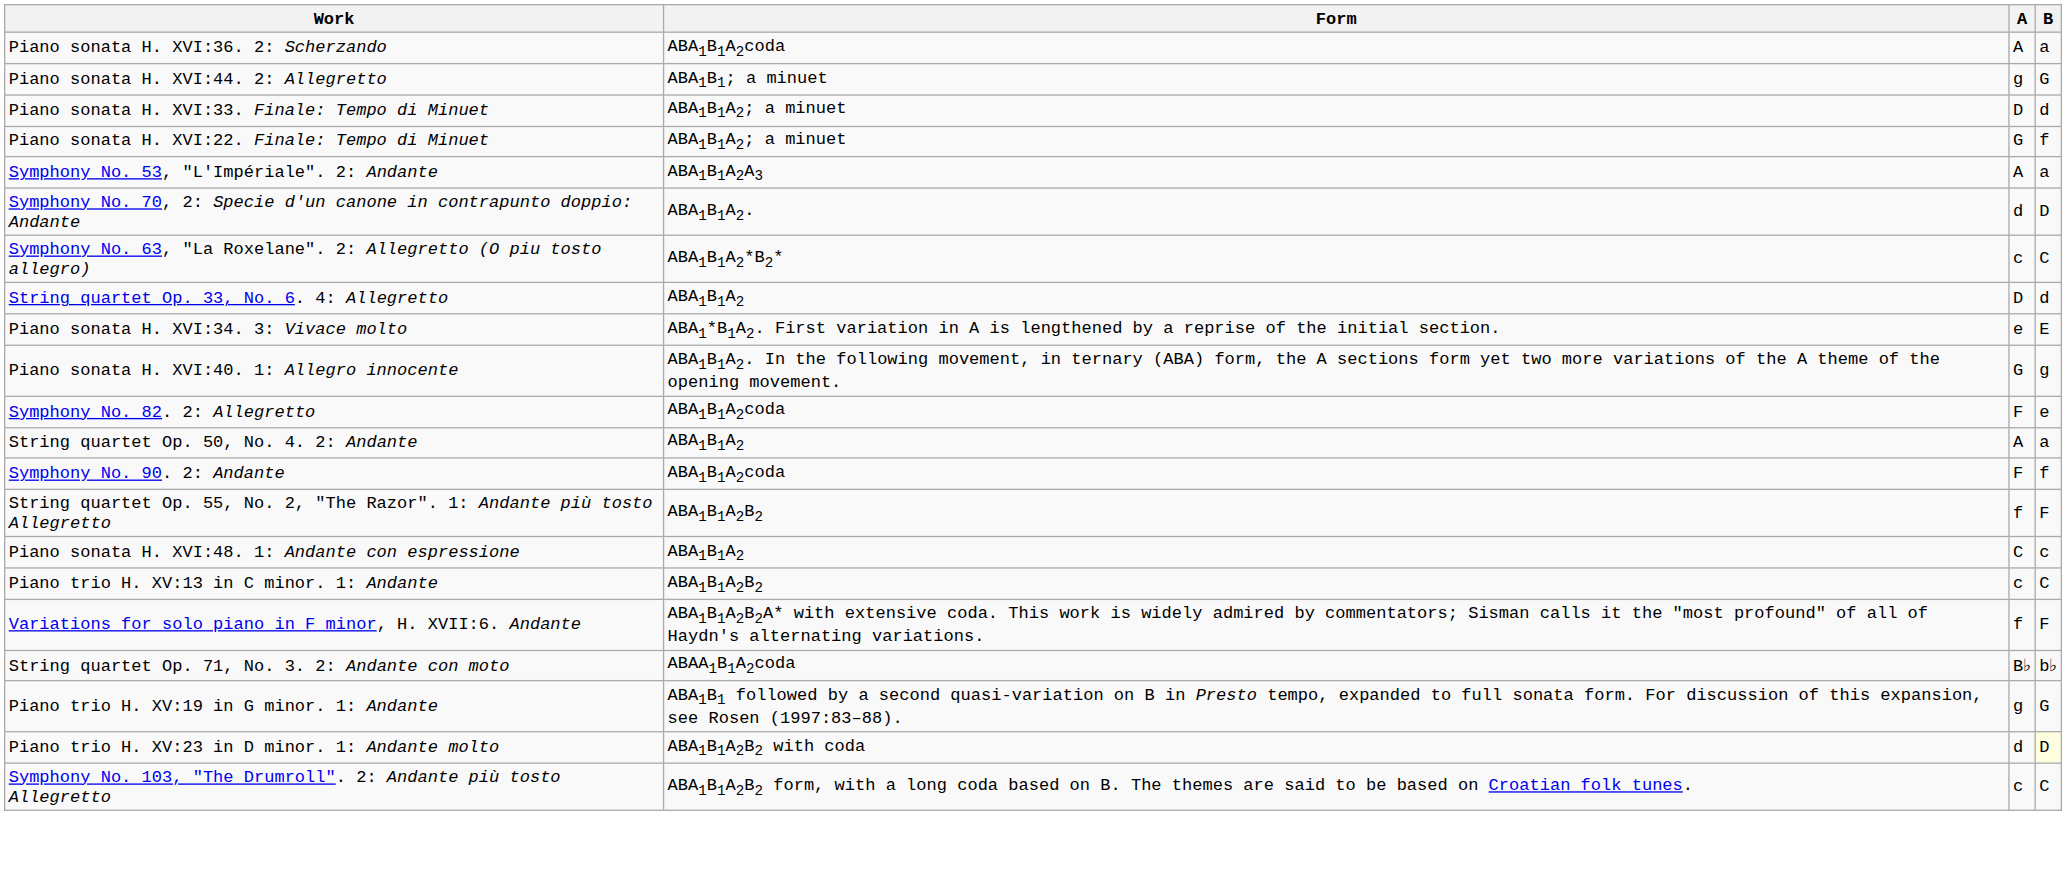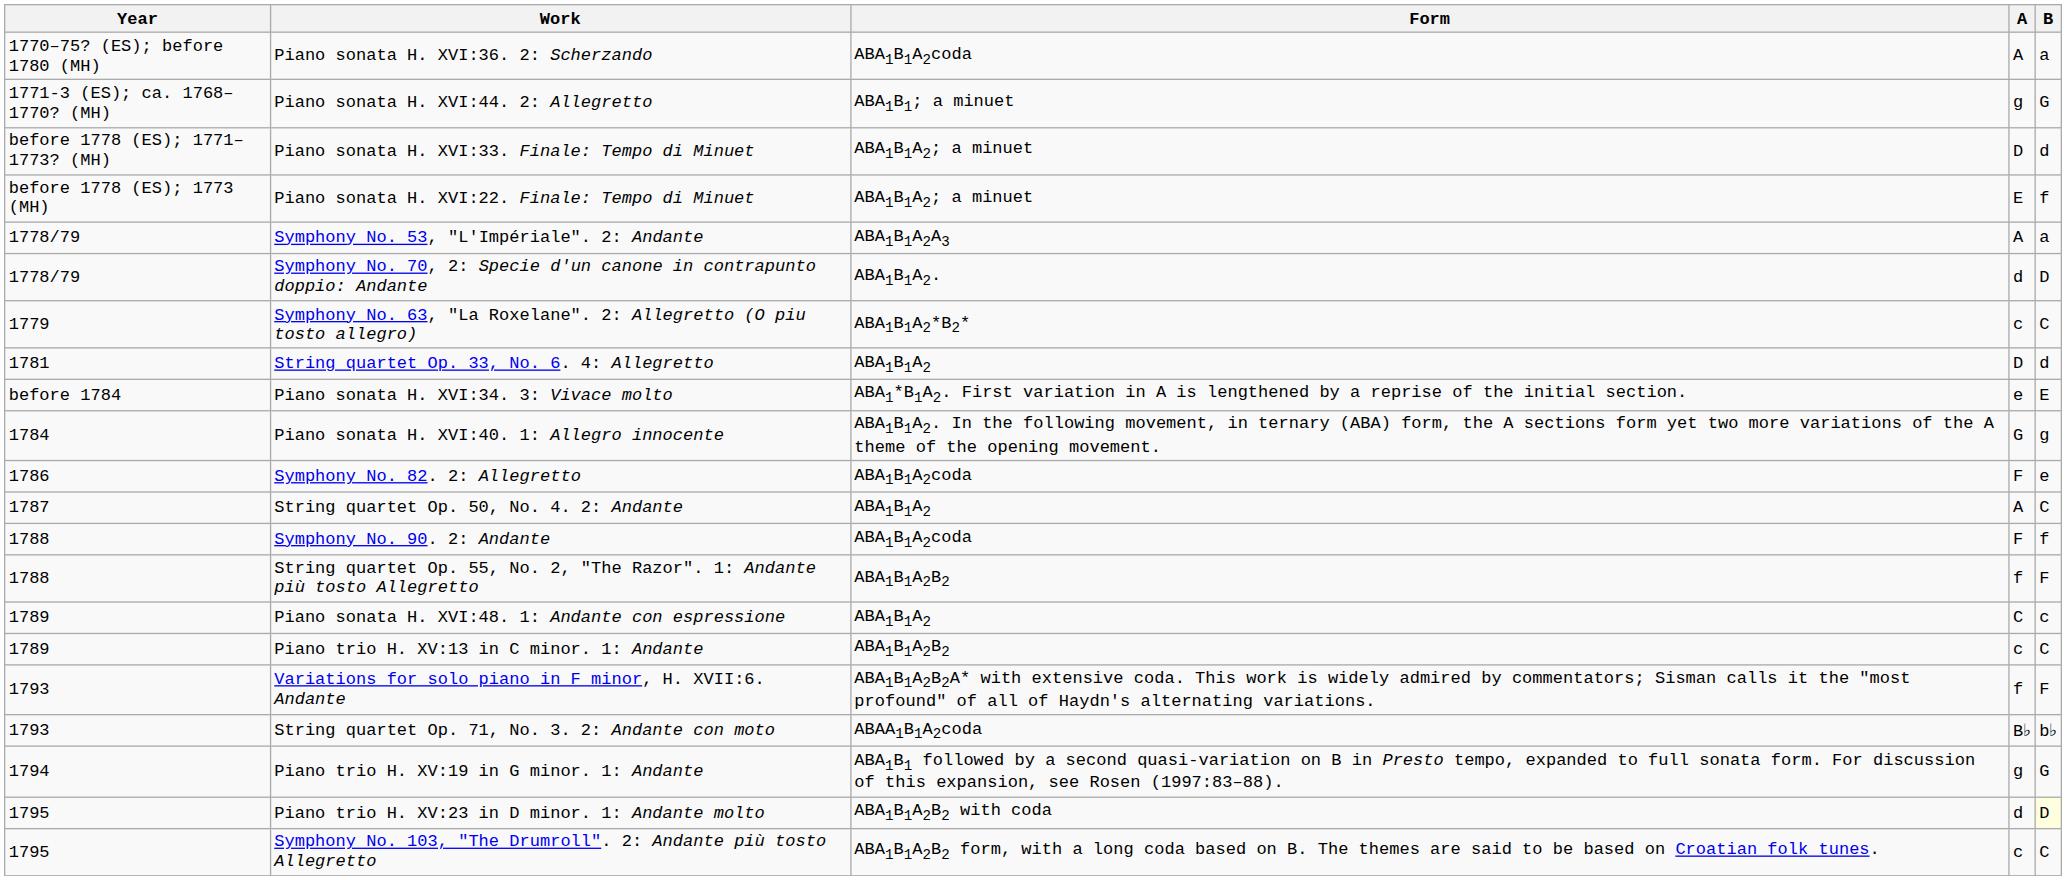 <table class="wikitable">
 <tr>
+<th>Year</th>
 <th>Work</th>
 <th>Form</th>
 <th>A</th>
 <th>B</th>
 </tr>
 <tr ALIGN="top">
+<td>1770–75? (ES); before 1780 (MH)</td>
 <td>Piano sonata H. XVI:36. 2: <em>Scherzando</em></td>
 <td>ABA<sub>1</sub>B<sub>1</sub>A<sub>2</sub>coda</td>
 <td>A</td>
 <td>a</td>
 </tr>
 <tr ALIGN="top">
+<td>1771-3 (ES); ca. 1768–1770? (MH)</td>
 <td>Piano sonata H. XVI:44. 2: <em>Allegretto</em></td>
 <td>ABA<sub>1</sub>B<sub>1</sub>; a minuet</td>
 <td>g</td>
 <td>G</td>
 </tr>
 <tr>
+<td>before 1778 (ES); 1771–1773? (MH)</td>
 <td>Piano sonata H. XVI:33. <em>Finale:  Tempo di Minuet</em></td>
 <td>ABA<sub>1</sub>B<sub>1</sub>A<sub>2</sub>; a minuet</td>
 <td>D</td>
 <td>d</td>
 </tr>
 <tr>
+<td>before 1778 (ES); 1773 (MH)</td>
 <td>Piano sonata H. XVI:22. <em>Finale:  Tempo di Minuet</em></td>
 <td>ABA<sub>1</sub>B<sub>1</sub>A<sub>2</sub>; a minuet</td>
-<td>G</td>
+<td>E</td>
 <td>f</td>
 </tr>
 <tr>
+<td>1778/79</td>
 <td><a href='#'>Symphony No. 53</a>, "L'Impériale".  2:  <em>Andante</em></td>
 <td>ABA<sub>1</sub>B<sub>1</sub>A<sub>2</sub>A<sub>3</sub></td>
 <td>A</td>
 <td>a</td>
 </tr>
 <tr>
+<td>1778/79</td>
 <td><a href='#'>Symphony No. 70</a>, 2: <em>Specie d'un canone in contrapunto doppio:  Andante</em></td>
 <td>ABA<sub>1</sub>B<sub>1</sub>A<sub>2</sub>.</td>
 <td>d</td>
 <td>D</td>
 </tr>
 <tr>
+<td>1779</td>
 <td><a href='#'>Symphony No. 63</a>, "La Roxelane".  2: <em>Allegretto (O piu tosto allegro)</em></td>
 <td>ABA<sub>1</sub>B<sub>1</sub>A<sub>2</sub>*B<sub>2</sub>*</td>
 <td>c</td>
 <td>C</td>
 </tr>
 <tr>
+<td>1781</td>
 <td><a href='#'>String quartet Op. 33, No. 6</a>.  4: <em>Allegretto</em></td>
 <td>ABA<sub>1</sub>B<sub>1</sub>A<sub>2</sub></td>
 <td>D</td>
 <td>d</td>
 </tr>
 <tr>
+<td>before 1784</td>
 <td>Piano sonata H. XVI:34.  3: <em>Vivace molto</em></td>
 <td>ABA<sub>1</sub>*B<sub>1</sub>A<sub>2</sub>.  First variation in A is lengthened by a reprise of the initial section.</td>
 <td>e</td>
 <td>E</td>
 </tr>
 <tr>
+<td>1784</td>
 <td>Piano sonata H. XVI:40.  1: <em>Allegro innocente</em></td>
 <td>ABA<sub>1</sub>B<sub>1</sub>A<sub>2</sub>.  In the following movement, in ternary (ABA) form, the A sections form yet two more variations of the A theme of the opening movement.</td>
 <td>G</td>
 <td>g</td>
 </tr>
 <tr>
+<td>1786</td>
 <td><a href='#'>Symphony No. 82</a>.  2: <em>Allegretto</em></td>
 <td>ABA<sub>1</sub>B<sub>1</sub>A<sub>2</sub>coda</td>
 <td>F</td>
 <td>e</td>
 </tr>
 <tr>
+<td>1787</td>
 <td>String quartet Op. 50, No. 4.  2: <em>Andante</em></td>
 <td>ABA<sub>1</sub>B<sub>1</sub>A<sub>2</sub></td>
 <td>A</td>
-<td>a</td>
+<td>C</td>
 </tr>
 <tr>
+<td>1788</td>
 <td><a href='#'>Symphony No. 90</a>.  2:  <em>Andante</em></td>
 <td>ABA<sub>1</sub>B<sub>1</sub>A<sub>2</sub>coda</td>
 <td>F</td>
 <td>f</td>
 </tr>
 <tr>
+<td>1788</td>
 <td>String quartet Op. 55, No. 2, "The Razor".  1: <em>Andante più tosto Allegretto</em></td>
 <td>ABA<sub>1</sub>B<sub>1</sub>A<sub>2</sub>B<sub>2</sub></td>
 <td>f</td>
 <td>F</td>
 </tr>
 <tr>
+<td>1789</td>
 <td>Piano sonata H. XVI:48.  1: <em>Andante con espressione</em></td>
 <td>ABA<sub>1</sub>B<sub>1</sub>A<sub>2</sub></td>
 <td>C</td>
 <td>c</td>
 </tr>
 <tr>
+<td>1789</td>
 <td>Piano trio H. XV:13 in C minor. 1: <em>Andante</em></td>
 <td>ABA<sub>1</sub>B<sub>1</sub>A<sub>2</sub>B<sub>2</sub></td>
 <td>c</td>
 <td>C</td>
 </tr>
 <tr>
+<td>1793</td>
 <td><a href='#'>Variations for solo piano in F minor</a>, H. XVII:6. <em>Andante</em></td>
 <td>ABA<sub>1</sub>B<sub>1</sub>A<sub>2</sub>B<sub>2</sub>A* with extensive coda.  This work is widely admired by commentators; Sisman calls it the "most profound" of all of Haydn's alternating variations.</td>
 <td>f</td>
 <td>F</td>
 </tr>
 <tr>
+<td>1793</td>
 <td>String quartet Op. 71, No. 3. 2:  <em>Andante con moto</em></td>
 <td>ABAA<sub>1</sub>B<sub>1</sub>A<sub>2</sub>coda</td>
 <td>B♭</td>
 <td>b♭</td>
 </tr>
 <tr>
+<td>1794</td>
 <td>Piano trio H. XV:19 in G minor. 1: <em>Andante</em></td>
 <td>ABA<sub>1</sub>B<sub>1</sub> followed by a second quasi-variation on B in <em>Presto</em> tempo, expanded to full sonata form.  For discussion of this expansion, see Rosen (1997:83–88).</td>
 <td>g</td>
 <td>G</td>
 </tr>
 <tr>
+<td>1795</td>
 <td>Piano trio H. XV:23 in D minor. 1: <em>Andante molto</em></td>
 <td>ABA<sub>1</sub>B<sub>1</sub>A<sub>2</sub>B<sub>2</sub> with coda</td>
 <td>d</td>
 <td style="background: lightyellow;">D</td>
 </tr>
 <tr>
+<td>1795</td>
 <td><a href='#'>Symphony No. 103, "The Drumroll"</a>. 2: <em>Andante più tosto Allegretto</em></td>
 <td>ABA<sub>1</sub>B<sub>1</sub>A<sub>2</sub>B<sub>2</sub> form, with a long coda based on B.  The themes are said to be based on <a href='#'>Croatian folk tunes</a>.</td>
 <td>c</td>
 <td>C</td>
 </tr>
 </table>
